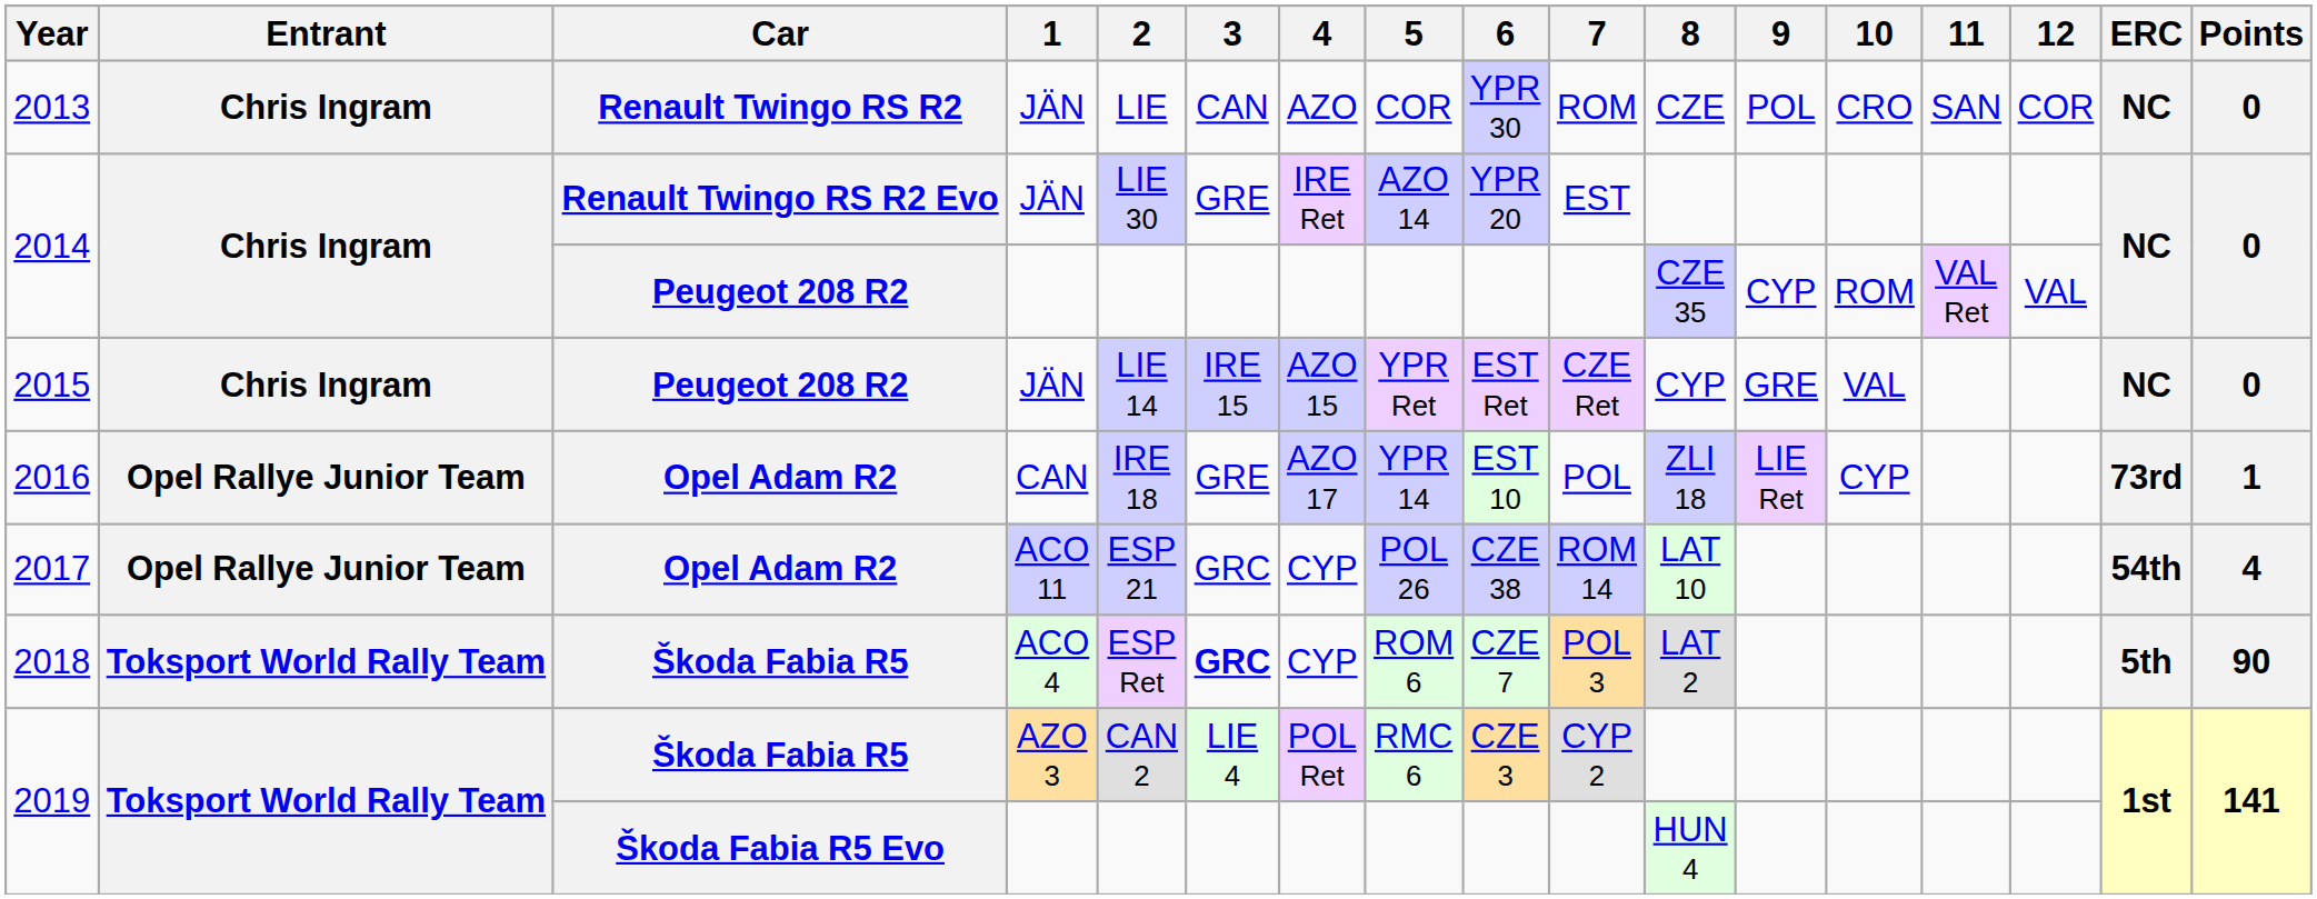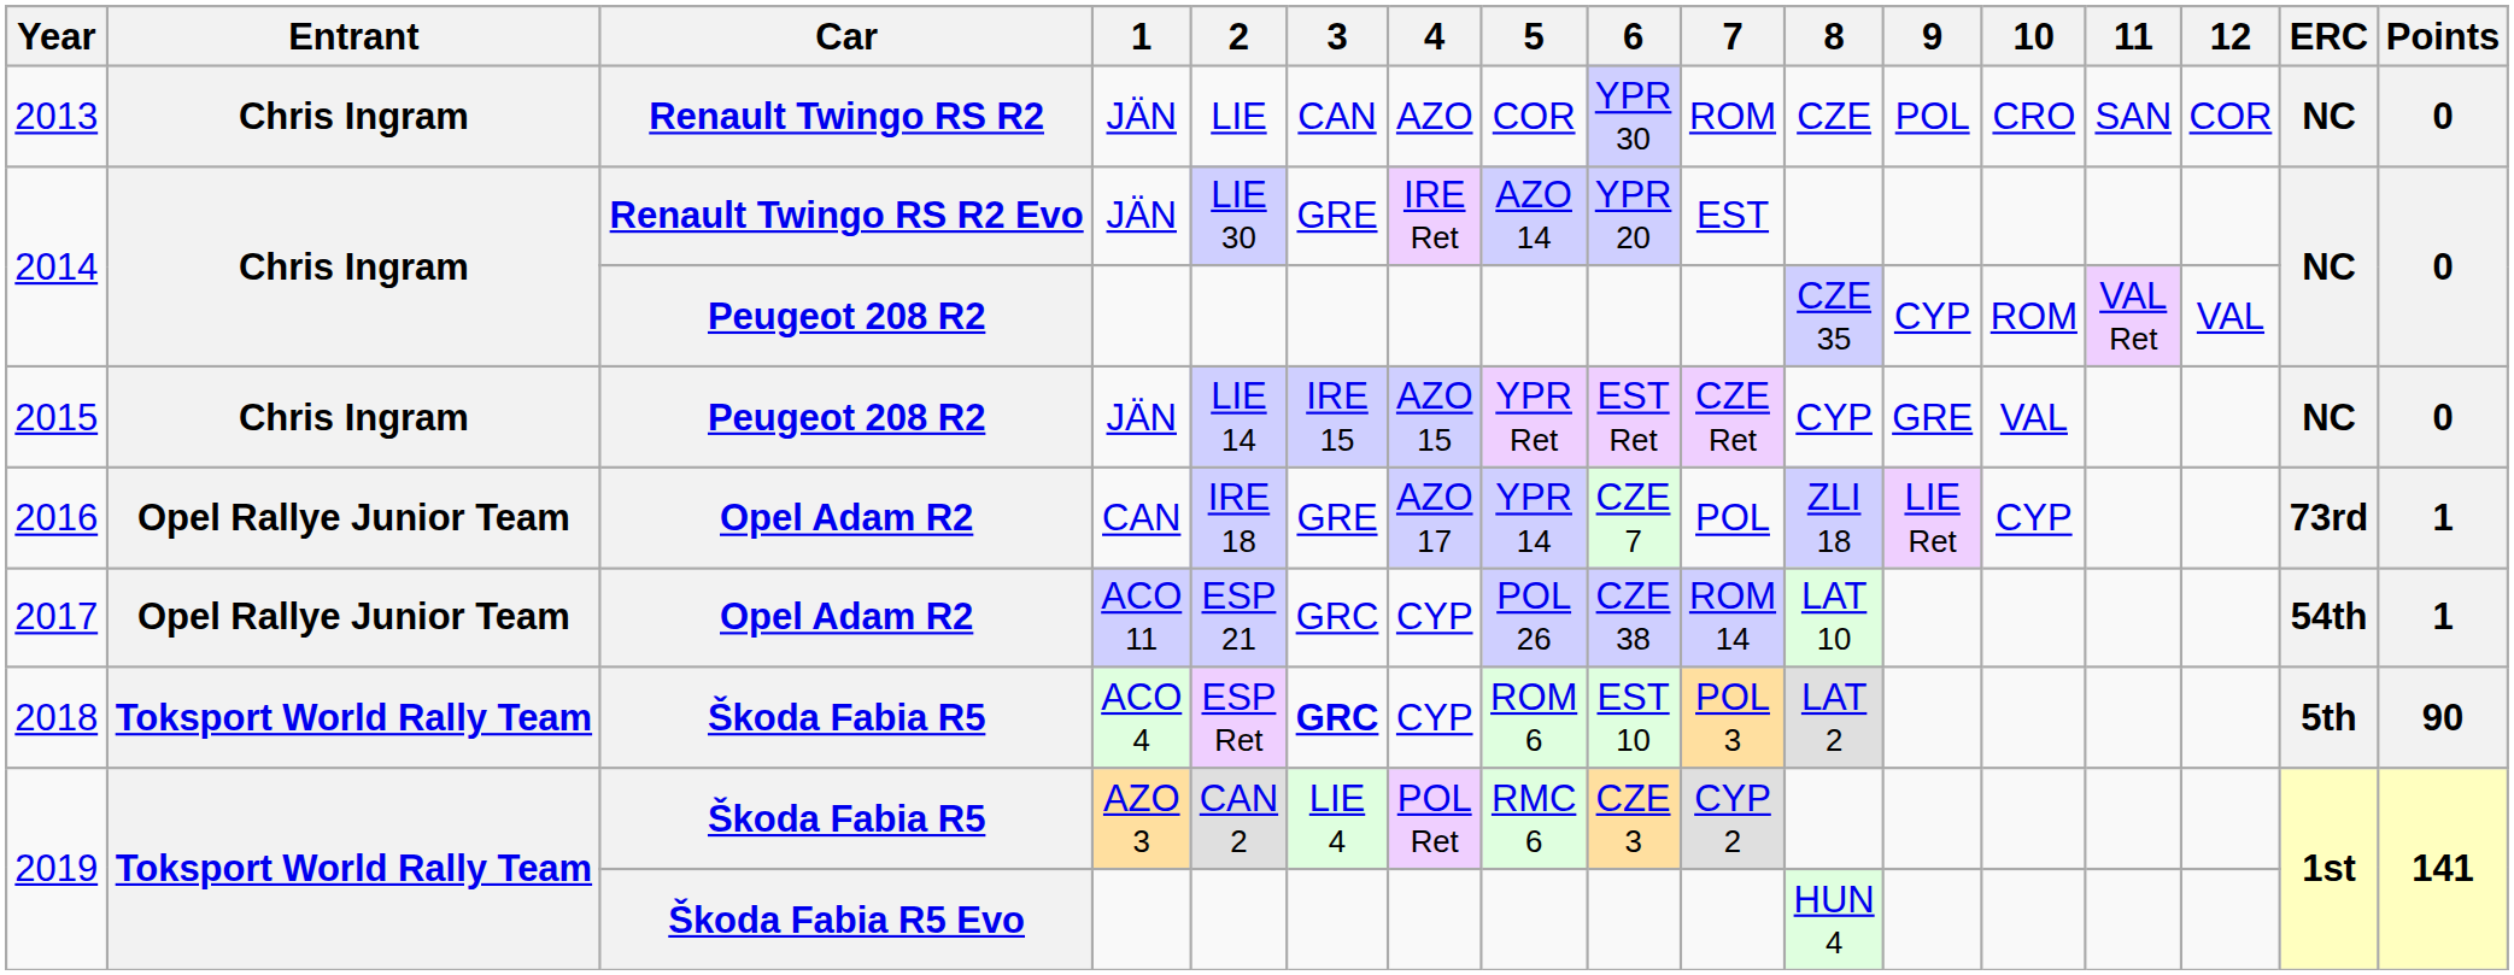 <table class="wikitable" style="text-align:center; font-size:90%">
 <tr>
 <th>Year</th>
 <th>Entrant</th>
 <th>Car</th>
 <th>1</th>
 <th>2</th>
 <th>3</th>
 <th>4</th>
 <th>5</th>
 <th>6</th>
 <th>7</th>
 <th>8</th>
 <th>9</th>
 <th>10</th>
 <th>11</th>
 <th>12</th>
 <th>ERC</th>
 <th>Points</th>
 </tr>
 <tr>
 <td><a href='#'>2013</a></td>
 <th>Chris Ingram</th>
 <th><a href='#'>Renault Twingo RS R2</a></th>
 <td><a href='#'>JÄN</a></td>
 <td><a href='#'>LIE</a></td>
 <td><a href='#'>CAN</a></td>
 <td><a href='#'>AZO</a></td>
 <td><a href='#'>COR</a></td>
 <td style="background:#CFCFFF;"><a href='#'>YPR</a><br><small>30</small></td>
 <td><a href='#'>ROM</a></td>
 <td><a href='#'>CZE</a></td>
 <td><a href='#'>POL</a></td>
 <td><a href='#'>CRO</a></td>
 <td><a href='#'>SAN</a></td>
 <td><a href='#'>COR</a></td>
 <th>NC</th>
 <th>0</th>
 </tr>
 <tr>
 <td rowspan="2"><a href='#'>2014</a></td>
 <th rowspan="2">Chris Ingram</th>
 <th><a href='#'>Renault Twingo RS R2 Evo</a></th>
 <td><a href='#'>JÄN</a></td>
 <td style="background:#CFCFFF;"><a href='#'>LIE</a><br><small>30</small></td>
 <td><a href='#'>GRE</a></td>
 <td style="background:#EFCFFF;"><a href='#'>IRE</a><br><small>Ret</small></td>
 <td style="background:#CFCFFF;"><a href='#'>AZO</a><br><small>14</small></td>
 <td style="background:#CFCFFF;"><a href='#'>YPR</a><br><small>20</small></td>
 <td><a href='#'>EST</a></td>
 <td></td>
 <td></td>
 <td></td>
 <td></td>
 <td></td>
 <th rowspan="2">NC</th>
 <th rowspan="2">0</th>
 </tr>
 <tr>
 <th><a href='#'>Peugeot 208 R2</a></th>
 <td></td>
 <td></td>
 <td></td>
 <td></td>
 <td></td>
 <td></td>
 <td></td>
 <td style="background:#CFCFFF;"><a href='#'>CZE</a><br><small>35</small></td>
 <td><a href='#'>CYP</a></td>
 <td><a href='#'>ROM</a></td>
 <td style="background:#EFCFFF;"><a href='#'>VAL</a><br><small>Ret</small></td>
 <td><a href='#'>VAL</a></td>
 </tr>
 <tr>
 <td><a href='#'>2015</a></td>
 <th>Chris Ingram</th>
 <th><a href='#'>Peugeot 208 R2</a></th>
 <td><a href='#'>JÄN</a></td>
 <td style="background:#CFCFFF;"><a href='#'>LIE</a><br><small>14</small></td>
 <td style="background:#CFCFFF;"><a href='#'>IRE</a><br><small>15</small></td>
 <td style="background:#CFCFFF;"><a href='#'>AZO</a><br><small>15</small></td>
 <td style="background:#EFCFFF;"><a href='#'>YPR</a><br><small>Ret</small></td>
 <td style="background:#EFCFFF;"><a href='#'>EST</a><br><small>Ret</small></td>
 <td style="background:#EFCFFF;"><a href='#'>CZE</a><br><small>Ret</small></td>
 <td><a href='#'>CYP</a></td>
 <td><a href='#'>GRE</a></td>
 <td><a href='#'>VAL</a></td>
 <td></td>
 <td></td>
 <th>NC</th>
 <th>0</th>
 </tr>
 <tr>
 <td><a href='#'>2016</a></td>
 <th>Opel Rallye Junior Team</th>
 <th><a href='#'>Opel Adam R2</a></th>
 <td><a href='#'>CAN</a></td>
 <td style="background:#CFCFFF;"><a href='#'>IRE</a><br><small>18</small></td>
 <td><a href='#'>GRE</a></td>
 <td style="background:#CFCFFF;"><a href='#'>AZO</a><br><small>17</small></td>
 <td style="background:#CFCFFF;"><a href='#'>YPR</a><br><small>14</small></td>
-<td style="background:#DFFFDF;"><a href='#'>EST</a><br><small>10</small></td>
+<td style="background:#DFFFDF;"><a href='#'>CZE</a><br><small>7</small></td>
 <td><a href='#'>POL</a></td>
 <td style="background:#CFCFFF;"><a href='#'>ZLI</a><br><small>18</small></td>
 <td style="background:#EFCFFF;"><a href='#'>LIE</a><br><small>Ret</small></td>
 <td><a href='#'>CYP</a></td>
 <td></td>
 <td></td>
 <th>73rd</th>
 <th>1</th>
 </tr>
 <tr>
 <td><a href='#'>2017</a></td>
 <th>Opel Rallye Junior Team</th>
 <th><a href='#'>Opel Adam R2</a></th>
 <td style="background:#CFCFFF;"><a href='#'>ACO</a><br><small>11</small></td>
 <td style="background:#CFCFFF;"><a href='#'>ESP</a><br><small>21</small></td>
 <td><a href='#'>GRC</a></td>
 <td><a href='#'>CYP</a></td>
 <td style="background:#CFCFFF;"><a href='#'>POL</a><br><small>26</small></td>
 <td style="background:#CFCFFF;"><a href='#'>CZE</a><br><small>38</small></td>
 <td style="background:#CFCFFF;"><a href='#'>ROM</a><br><small>14</small></td>
 <td style="background:#DFFFDF;"><a href='#'>LAT</a><br><small>10</small></td>
 <td></td>
 <td></td>
 <td></td>
 <td></td>
 <th>54th</th>
-<th>4</th>
+<th>1</th>
 </tr>
 <tr>
 <td><a href='#'>2018</a></td>
 <th><a href='#'>Toksport World Rally Team</a></th>
 <th><a href='#'>Škoda Fabia R5</a></th>
 <td style="background:#DFFFDF;"><a href='#'>ACO</a><br><small>4</small></td>
 <td style="background:#EFCFFF;"><a href='#'>ESP</a><br><small>Ret</small></td>
 <td><strong><a href='#'>GRC</a></strong></td>
 <td><a href='#'>CYP</a></td>
 <td style="background:#DFFFDF;"><a href='#'>ROM</a><br><small>6</small></td>
-<td style="background:#DFFFDF;"><a href='#'>CZE</a><br><small>7</small></td>
+<td style="background:#DFFFDF;"><a href='#'>EST</a><br><small>10</small></td>
 <td style="background:#FFDF9F;"><a href='#'>POL</a><br><small>3</small></td>
 <td style="background:#DFDFDF;"><a href='#'>LAT</a><br><small>2</small></td>
 <td></td>
 <td></td>
 <td></td>
 <td></td>
 <th>5th</th>
 <th>90</th>
 </tr>
 <tr>
 <td rowspan="2"><a href='#'>2019</a></td>
 <th rowspan="2"><a href='#'>Toksport World Rally Team</a></th>
 <th><a href='#'>Škoda Fabia R5</a></th>
 <td style="background:#FFDF9F;"><a href='#'>AZO</a><br><small>3</small></td>
 <td style="background:#DFDFDF;"><a href='#'>CAN</a><br><small>2</small></td>
 <td style="background:#DFFFDF;"><a href='#'>LIE</a><br><small>4</small></td>
 <td style="background:#EFCFFF;"><a href='#'>POL</a><br><small>Ret</small></td>
 <td style="background:#DFFFDF;"><a href='#'>RMC</a><br><small>6</small></td>
 <td style="background:#FFDF9F;"><a href='#'>CZE</a><br><small>3</small></td>
 <td style="background:#DFDFDF;"><a href='#'>CYP</a><br><small>2</small></td>
 <td></td>
 <td></td>
 <td></td>
 <td></td>
 <td></td>
 <th rowspan="2" style="background:#ffffbf;">1st</th>
 <th rowspan="2" style="background:#ffffbf;">141</th>
 </tr>
 <tr>
 <th><a href='#'>Škoda Fabia R5 Evo</a></th>
 <td></td>
 <td></td>
 <td></td>
 <td></td>
 <td></td>
 <td></td>
 <td></td>
 <td style="background:#DFFFDF;"><a href='#'>HUN</a><br><small>4</small></td>
 <td></td>
 <td></td>
 <td></td>
 <td></td>
 </tr>
 </table>
